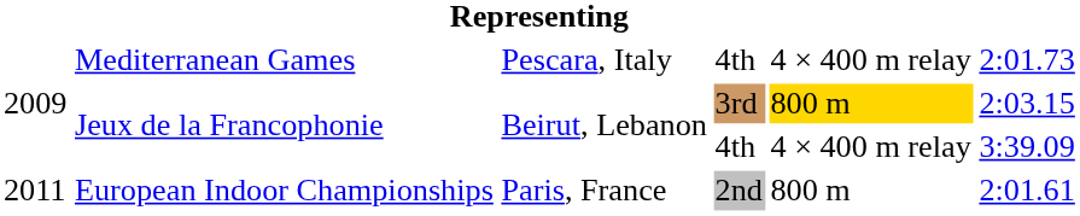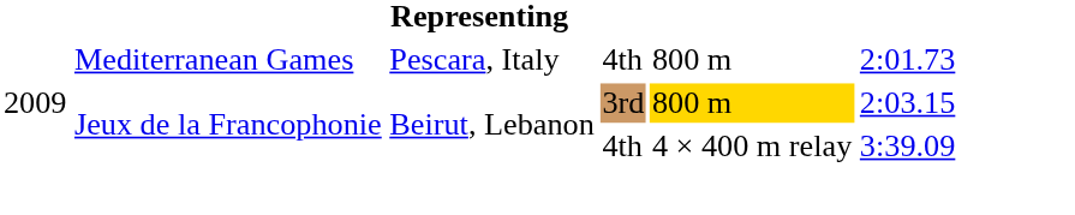 <table>
 <tr>
 <th colspan="6">Representing </th>
 </tr>
 <tr>
 <td rowspan=3>2009</td>
 <td><a href='#'>Mediterranean Games</a><br></td>
 <td><a href='#'>Pescara</a>, Italy</td>
 <td>4th</td>
-<td>4 × 400 m relay</td>
+<td>800 m</td>
 <td><a href='#'>2:01.73</a></td>
 </tr>
 <tr>
 <td rowspan=2><a href='#'>Jeux de la Francophonie</a></td>
 <td rowspan=2><a href='#'>Beirut</a>, Lebanon</td>
 <td bgcolor="CC9966">3rd</td>
 <td style="background: gold;">800 m</td>
 <td><a href='#'>2:03.15</a></td>
 </tr>
 <tr>
 <td>4th</td>
 <td>4 × 400 m relay</td>
 <td><a href='#'>3:39.09</a></td>
 </tr>
-<tr>
-<td>2011</td>
-<td><a href='#'>European Indoor Championships</a></td>
-<td><a href='#'>Paris</a>, France</td>
-<td bgcolor="silver">2nd</td>
-<td>800 m</td>
-<td><a href='#'>2:01.61</a></td>
-</tr>
 </table>
